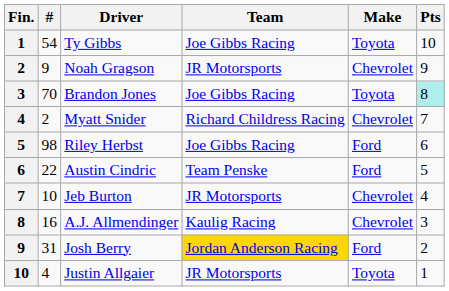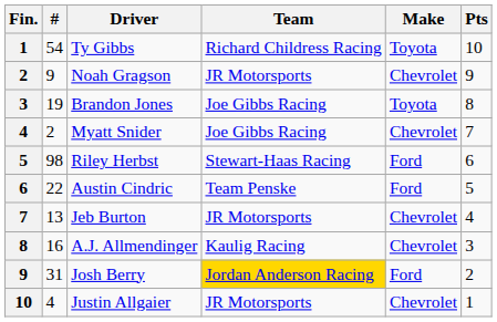 <table class="wikitable" style="font-size:95%">
 <tr>
 <th>Fin.</th>
 <th>#</th>
 <th>Driver</th>
 <th>Team</th>
 <th>Make</th>
 <th>Pts</th>
 </tr>
 <tr>
 <th>1</th>
 <td>54</td>
 <td><a href='#'>Ty Gibbs</a></td>
-<td><a href='#'>Joe Gibbs Racing</a></td>
+<td><a href='#'>Richard Childress Racing</a></td>
 <td><a href='#'>Toyota</a></td>
 <td>10</td>
 </tr>
 <tr>
 <th>2</th>
 <td>9</td>
 <td><a href='#'>Noah Gragson</a></td>
 <td><a href='#'>JR Motorsports</a></td>
 <td><a href='#'>Chevrolet</a></td>
 <td>9</td>
 </tr>
 <tr>
 <th>3</th>
-<td>70</td>
+<td>19</td>
 <td><a href='#'>Brandon Jones</a></td>
 <td><a href='#'>Joe Gibbs Racing</a></td>
 <td><a href='#'>Toyota</a></td>
-<td style="background: paleturquoise;">8</td>
+<td>8</td>
 </tr>
 <tr>
 <th>4</th>
 <td>2</td>
 <td><a href='#'>Myatt Snider</a></td>
-<td><a href='#'>Richard Childress Racing</a></td>
+<td><a href='#'>Joe Gibbs Racing</a></td>
 <td><a href='#'>Chevrolet</a></td>
 <td>7</td>
 </tr>
 <tr>
 <th>5</th>
 <td>98</td>
 <td><a href='#'>Riley Herbst</a></td>
-<td><a href='#'>Joe Gibbs Racing</a></td>
+<td><a href='#'>Stewart-Haas Racing</a></td>
 <td><a href='#'>Ford</a></td>
 <td>6</td>
 </tr>
 <tr>
 <th>6</th>
 <td>22</td>
 <td><a href='#'>Austin Cindric</a></td>
 <td><a href='#'>Team Penske</a></td>
 <td><a href='#'>Ford</a></td>
 <td>5</td>
 </tr>
 <tr>
 <th>7</th>
-<td>10</td>
+<td>13</td>
 <td><a href='#'>Jeb Burton</a></td>
 <td><a href='#'>JR Motorsports</a></td>
 <td><a href='#'>Chevrolet</a></td>
 <td>4</td>
 </tr>
 <tr>
 <th>8</th>
 <td>16</td>
 <td><a href='#'>A.J. Allmendinger</a></td>
 <td><a href='#'>Kaulig Racing</a></td>
 <td><a href='#'>Chevrolet</a></td>
 <td>3</td>
 </tr>
 <tr>
 <th>9</th>
 <td>31</td>
 <td><a href='#'>Josh Berry</a></td>
 <td style="background: gold;"><a href='#'>Jordan Anderson Racing</a></td>
 <td><a href='#'>Ford</a></td>
 <td>2</td>
 </tr>
 <tr>
 <th>10</th>
 <td>4</td>
 <td><a href='#'>Justin Allgaier</a></td>
 <td><a href='#'>JR Motorsports</a></td>
-<td><a href='#'>Toyota</a></td>
+<td><a href='#'>Chevrolet</a></td>
 <td>1</td>
 </tr>
 </table>
